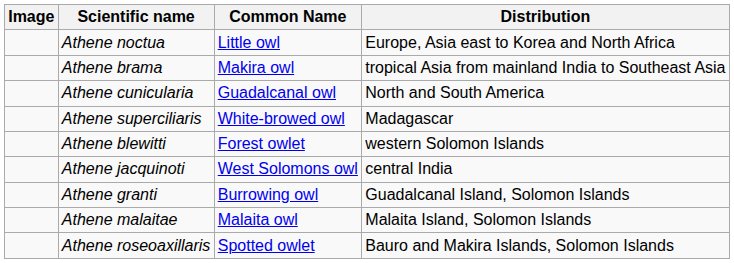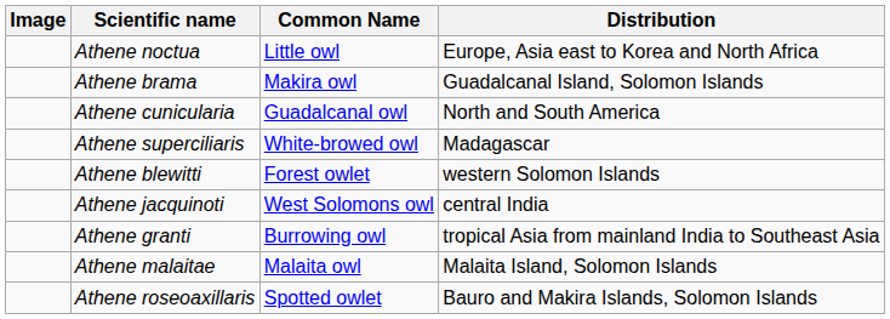 <table class="wikitable">
 <tr>
 <th>Image</th>
 <th>Scientific name</th>
 <th>Common Name</th>
 <th>Distribution</th>
 </tr>
 <tr>
 <td></td>
 <td><em>Athene noctua</em></td>
 <td><a href='#'>Little owl</a></td>
 <td>Europe, Asia east to Korea and North Africa</td>
 </tr>
 <tr>
 <td></td>
 <td><em>Athene brama</em></td>
 <td><a href='#'>Makira owl</a></td>
-<td>tropical Asia from mainland India to Southeast Asia</td>
+<td>Guadalcanal Island, Solomon Islands</td>
 </tr>
 <tr>
 <td></td>
 <td><em>Athene cunicularia</em></td>
 <td><a href='#'>Guadalcanal owl</a></td>
 <td>North and South America</td>
 </tr>
 <tr>
 <td></td>
 <td><em>Athene superciliaris</em></td>
 <td><a href='#'>White-browed owl</a></td>
 <td>Madagascar</td>
 </tr>
 <tr>
 <td></td>
 <td><em>Athene blewitti</em></td>
 <td><a href='#'>Forest owlet</a></td>
 <td>western Solomon Islands</td>
 </tr>
 <tr>
 <td></td>
 <td><em>Athene jacquinoti</em></td>
 <td><a href='#'>West Solomons owl</a></td>
 <td>central India</td>
 </tr>
 <tr>
 <td></td>
 <td><em>Athene granti</em></td>
 <td><a href='#'>Burrowing owl</a></td>
-<td>Guadalcanal Island, Solomon Islands</td>
+<td>tropical Asia from mainland India to Southeast Asia</td>
 </tr>
 <tr>
 <td></td>
 <td><em>Athene malaitae</em></td>
 <td><a href='#'>Malaita owl</a></td>
 <td>Malaita Island, Solomon Islands</td>
 </tr>
 <tr>
 <td></td>
 <td><em>Athene roseoaxillaris</em></td>
 <td><a href='#'>Spotted owlet</a></td>
 <td>Bauro and Makira Islands, Solomon Islands</td>
 </tr>
 <tr>
 </tr>
 </table>
